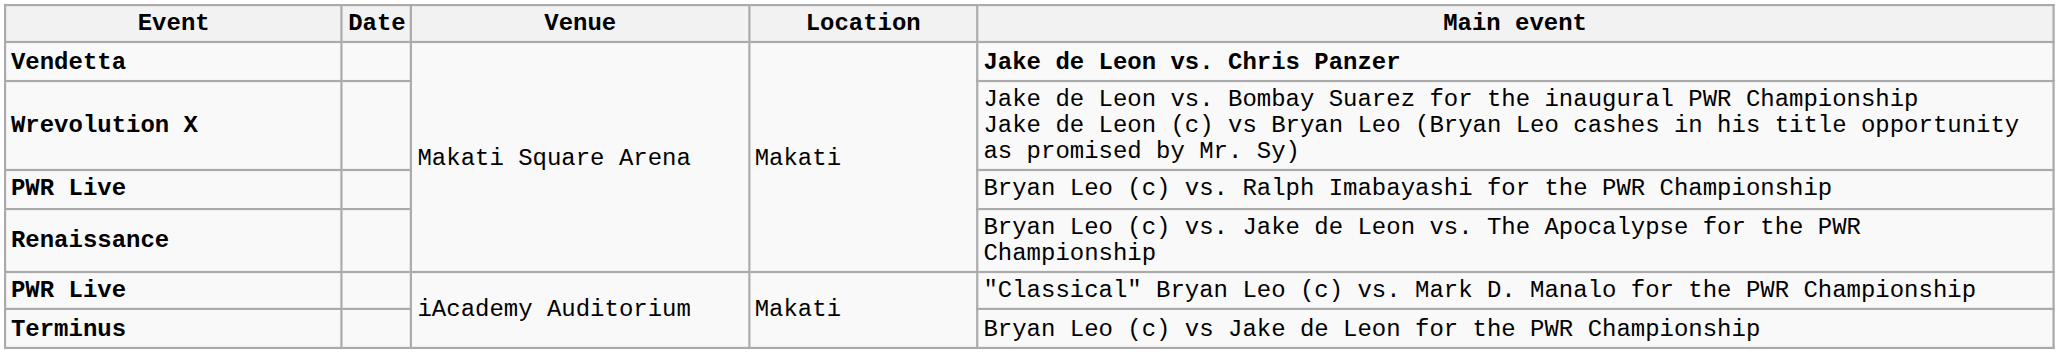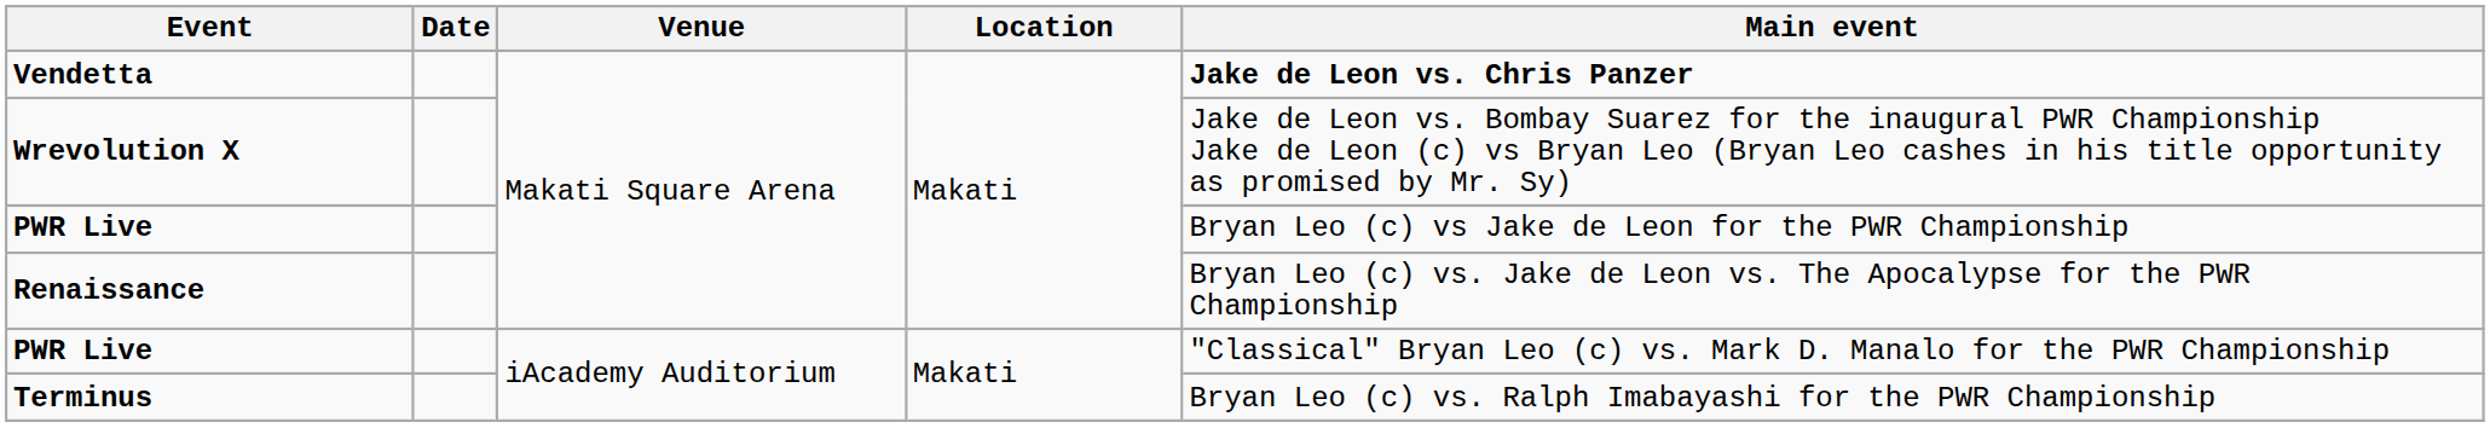 <table class="sortable wikitable succession-box" style="font-size:85%;">
 <tr>
 <th scope="col" style="width:150px;">Event</th>
 <th scope="col" style="width:10px;">Date</th>
 <th scope="col" style="width:150px;">Venue</th>
 <th scope="col" style="width:100px;">Location</th>
 <th scope="col" style="width:490px;">Main event</th>
 </tr>
 <tr>
 <td><strong>Vendetta</strong></td>
 <td></td>
 <td rowspan=4>Makati Square Arena</td>
 <td rowspan=4>Makati</td>
 <td><strong>Jake de Leon vs. Chris Panzer</strong></td>
 </tr>
 <tr>
 <td><strong>Wrevolution X</strong></td>
 <td></td>
 <td>Jake de Leon vs. Bombay Suarez for the inaugural PWR Championship<br>Jake de Leon (c) vs Bryan Leo (Bryan Leo cashes in his title opportunity as promised by Mr. Sy)</td>
 </tr>
 <tr>
 <td><strong>PWR Live</strong></td>
 <td></td>
-<td>Bryan Leo (c) vs. Ralph Imabayashi for the PWR Championship</td>
+<td>Bryan Leo (c) vs Jake de Leon for the PWR Championship</td>
 </tr>
 <tr>
 <td><strong>Renaissance</strong></td>
 <td></td>
 <td>Bryan Leo (c) vs. Jake de Leon vs. The Apocalypse for the PWR Championship</td>
 </tr>
 <tr>
 <td><strong>PWR Live</strong></td>
 <td></td>
 <td rowspan=2>iAcademy Auditorium</td>
 <td rowspan=2>Makati</td>
 <td>"Classical" Bryan Leo (c) vs. Mark D. Manalo for the PWR Championship</td>
 </tr>
 <tr>
 <td><strong>Terminus</strong></td>
 <td></td>
-<td>Bryan Leo (c) vs Jake de Leon for the PWR Championship</td>
+<td>Bryan Leo (c) vs. Ralph Imabayashi for the PWR Championship</td>
 </tr>
 </table>
